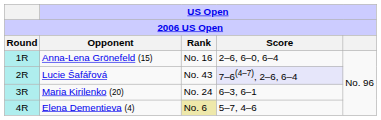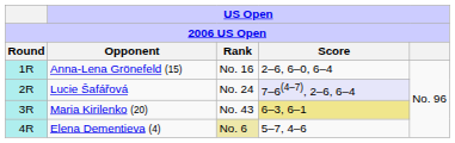 <table class="wikitable collapsible collapsed">
 <tr>
 <th></th>
 <th colspan=4 style="background:#ccf;"><a href='#'>US Open</a></th>
 </tr>
 <tr>
 <th colspan=5 style="background:#ccf;"><a href='#'>2006 US Open</a></th>
 </tr>
 <tr>
 <th>Round</th>
 <th width=225>Opponent</th>
 <th width=50>Rank</th>
 <th width=200>Score</th>
 <th></th>
 </tr>
 <tr>
 <td style="text-align:center; background:#afeeee;">1R</td>
 <td> <a href='#'>Anna-Lena Grönefeld</a> <small>(15)</small></td>
 <td>No. 16</td>
 <td>2–6, 6–0, 6–4</td>
 <td rowspan=4>No. 96</td>
 </tr>
 <tr>
 <td style="text-align:center; background:#afeeee;">2R</td>
 <td> <a href='#'>Lucie Šafářová</a></td>
-<td>No. 43</td>
+<td>No. 24</td>
 <td style="background: lavender;">7–6<sup>(4–7)</sup>, 2–6, 6–4</td>
 </tr>
 <tr>
 <td style="text-align:center; background:#afeeee;">3R</td>
 <td> <a href='#'>Maria Kirilenko</a> <small>(20)</small></td>
-<td>No. 24</td>
-<td>6–3, 6–1</td>
+<td>No. 43</td>
+<td style="background: khaki;">6–3, 6–1</td>
 </tr>
 <tr>
 <td style="text-align:center; background:#afeeee;">4R</td>
 <td> <a href='#'>Elena Dementieva</a> <small>(4)</small></td>
 <td bgcolor=eee8aa>No. 6</td>
 <td>5–7, 4–6</td>
 </tr>
 </table>
